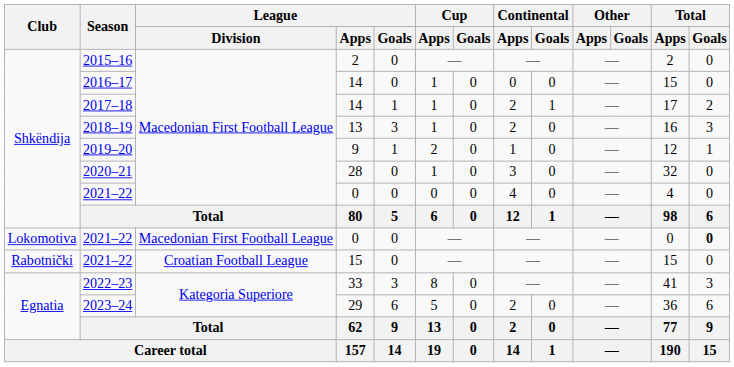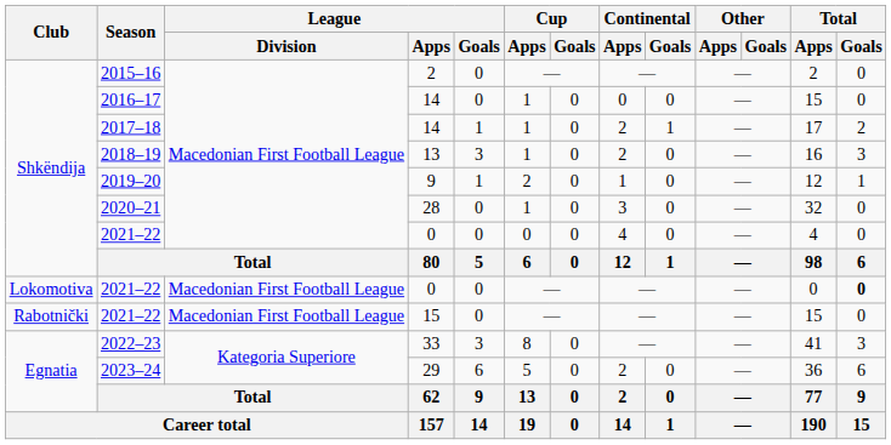 <table class=wikitable style=text-align:center>
 <tr>
 <th rowspan=2>Club</th>
 <th rowspan=2>Season</th>
 <th colspan=3>League</th>
 <th colspan=2>Cup</th>
 <th colspan=2>Continental</th>
 <th colspan=2>Other</th>
 <th colspan=2>Total</th>
 </tr>
 <tr>
 <th>Division</th>
 <th>Apps</th>
 <th>Goals</th>
 <th>Apps</th>
 <th>Goals</th>
 <th>Apps</th>
 <th>Goals</th>
 <th>Apps</th>
 <th>Goals</th>
 <th>Apps</th>
 <th>Goals</th>
 </tr>
 <tr>
 <td rowspan=8><a href='#'>Shkëndija</a></td>
 <td><a href='#'>2015–16</a></td>
 <td rowspan=7><a href='#'>Macedonian First Football League</a></td>
 <td>2</td>
 <td>0</td>
 <td colspan=2>—</td>
 <td colspan=2>—</td>
 <td colspan=2>—</td>
 <td>2</td>
 <td>0</td>
 </tr>
 <tr>
 <td><a href='#'>2016–17</a></td>
 <td>14</td>
 <td>0</td>
 <td>1</td>
 <td>0</td>
 <td>0</td>
 <td>0</td>
 <td colspan=2>—</td>
 <td>15</td>
 <td>0</td>
 </tr>
 <tr>
 <td><a href='#'>2017–18</a></td>
 <td>14</td>
 <td>1</td>
 <td>1</td>
 <td>0</td>
 <td>2</td>
 <td>1</td>
 <td colspan=2>—</td>
 <td>17</td>
 <td>2</td>
 </tr>
 <tr>
 <td><a href='#'>2018–19</a></td>
 <td>13</td>
 <td>3</td>
 <td>1</td>
 <td>0</td>
 <td>2</td>
 <td>0</td>
 <td colspan=2>—</td>
 <td>16</td>
 <td>3</td>
 </tr>
 <tr>
 <td><a href='#'>2019–20</a></td>
 <td>9</td>
 <td>1</td>
 <td>2</td>
 <td>0</td>
 <td>1</td>
 <td>0</td>
 <td colspan=2>—</td>
 <td>12</td>
 <td>1</td>
 </tr>
 <tr>
 <td><a href='#'>2020–21</a></td>
 <td>28</td>
 <td>0</td>
 <td>1</td>
 <td>0</td>
 <td>3</td>
 <td>0</td>
 <td colspan=2>—</td>
 <td>32</td>
 <td>0</td>
 </tr>
 <tr>
 <td><a href='#'>2021–22</a></td>
 <td>0</td>
 <td>0</td>
 <td>0</td>
 <td>0</td>
 <td>4</td>
 <td>0</td>
 <td colspan=2>—</td>
 <td>4</td>
 <td>0</td>
 </tr>
 <tr>
 <th colspan="2">Total</th>
 <th>80</th>
 <th>5</th>
 <th>6</th>
 <th>0</th>
 <th>12</th>
 <th>1</th>
 <th colspan=2>—</th>
 <th>98</th>
 <th>6</th>
 </tr>
 <tr>
 <td><a href='#'>Lokomotiva</a></td>
 <td><a href='#'>2021–22</a></td>
 <td><a href='#'>Macedonian First Football League</a></td>
 <td>0</td>
 <td>0</td>
 <td colspan=2>—</td>
 <td colspan=2>—</td>
 <td colspan=2>—</td>
 <td>0</td>
 <td><strong>0</strong></td>
 </tr>
 <tr>
 <td><a href='#'>Rabotnički</a></td>
 <td><a href='#'>2021–22</a></td>
-<td><a href='#'>Croatian Football League</a></td>
+<td><a href='#'>Macedonian First Football League</a></td>
 <td>15</td>
 <td>0</td>
 <td colspan=2>—</td>
 <td colspan=2>—</td>
 <td colspan=2>—</td>
 <td>15</td>
 <td>0</td>
 </tr>
 <tr>
 <td rowspan=3><a href='#'>Egnatia</a></td>
 <td><a href='#'>2022–23</a></td>
 <td rowspan=2><a href='#'>Kategoria Superiore</a></td>
 <td>33</td>
 <td>3</td>
 <td>8</td>
 <td>0</td>
 <td colspan=2>—</td>
 <td colspan=2>—</td>
 <td>41</td>
 <td>3</td>
 </tr>
 <tr>
 <td><a href='#'>2023–24</a></td>
 <td>29</td>
 <td>6</td>
 <td>5</td>
 <td>0</td>
 <td>2</td>
 <td>0</td>
 <td colspan=2>—</td>
 <td>36</td>
 <td>6</td>
 </tr>
 <tr>
 <th colspan="2">Total</th>
 <th>62</th>
 <th>9</th>
 <th>13</th>
 <th>0</th>
 <th>2</th>
 <th>0</th>
 <th colspan=2>—</th>
 <th>77</th>
 <th>9</th>
 </tr>
 <tr>
 <th colspan=3>Career total</th>
 <th>157</th>
 <th>14</th>
 <th>19</th>
 <th>0</th>
 <th>14</th>
 <th>1</th>
 <th colspan=2>—</th>
 <th>190</th>
 <th>15</th>
 </tr>
 </table>
